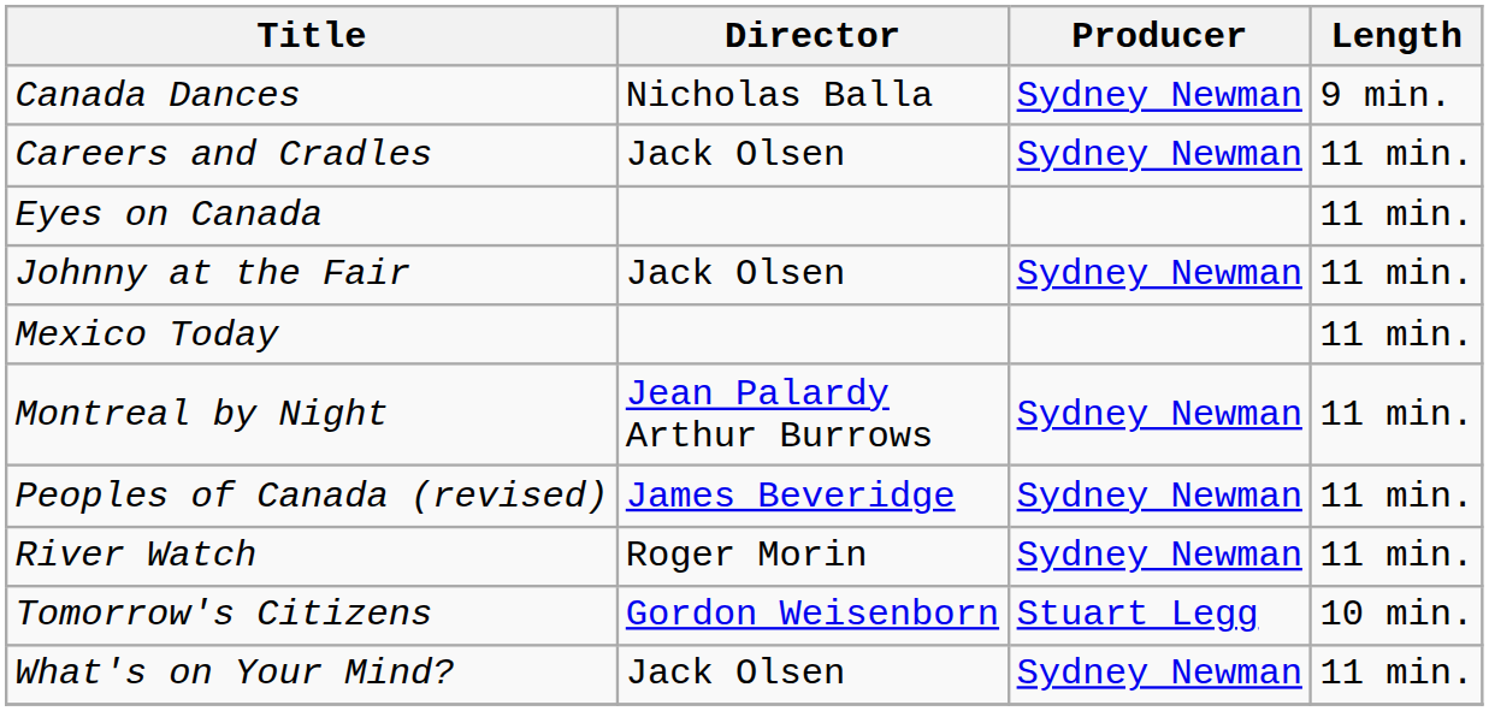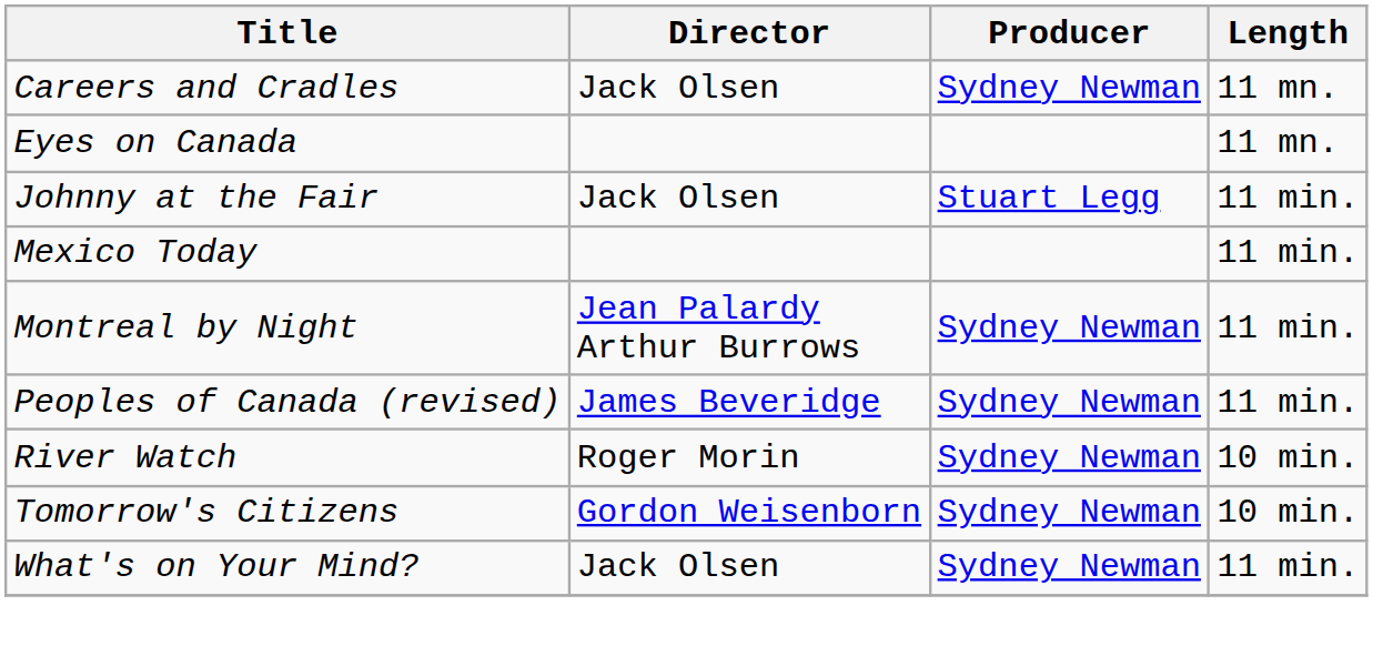 <table class=wikitable>
 <tr>
 <th>Title</th>
 <th>Director</th>
 <th>Producer</th>
 <th>Length</th>
 </tr>
 <tr>
-<td><em>Canada Dances</em></td>
-<td>Nicholas Balla</td>
-<td><a href='#'>Sydney Newman</a></td>
-<td>9 min.</td>
-</tr>
-<tr>
 <td><em>Careers and Cradles</em></td>
 <td>Jack Olsen</td>
 <td><a href='#'>Sydney Newman</a></td>
-<td>11 min.</td>
+<td>11 mn.</td>
 </tr>
 <tr>
 <td><em>Eyes on Canada</em></td>
 <td></td>
 <td></td>
-<td>11 min.</td>
+<td>11 mn.</td>
 </tr>
 <tr>
 <td><em>Johnny at the Fair</em></td>
 <td>Jack Olsen</td>
-<td><a href='#'>Sydney Newman</a></td>
+<td><a href='#'>Stuart Legg</a></td>
 <td>11 min.</td>
 </tr>
 <tr>
 <td><em>Mexico Today</em></td>
 <td></td>
 <td></td>
 <td>11 min.</td>
 </tr>
 <tr>
 <td><em>Montreal by Night</em></td>
 <td><a href='#'>Jean Palardy</a><br>Arthur Burrows</td>
 <td><a href='#'>Sydney Newman</a></td>
 <td>11 min.</td>
 </tr>
 <tr>
 <td><em>Peoples of Canada (revised)</em></td>
 <td><a href='#'>James Beveridge</a></td>
 <td><a href='#'>Sydney Newman</a></td>
 <td>11 min.</td>
 </tr>
 <tr>
 <td><em>River Watch</em></td>
 <td>Roger Morin</td>
 <td><a href='#'>Sydney Newman</a></td>
-<td>11 min.</td>
+<td>10 min.</td>
 </tr>
 <tr>
 <td><em>Tomorrow's Citizens</em></td>
 <td><a href='#'>Gordon Weisenborn</a></td>
-<td><a href='#'>Stuart Legg</a></td>
+<td><a href='#'>Sydney Newman</a></td>
 <td>10 min.</td>
 </tr>
 <tr>
 <td><em>What's on Your Mind?</em></td>
 <td>Jack Olsen</td>
 <td><a href='#'>Sydney Newman</a></td>
 <td>11 min.</td>
 </tr>
 <tr>
 </tr>
 </table>
